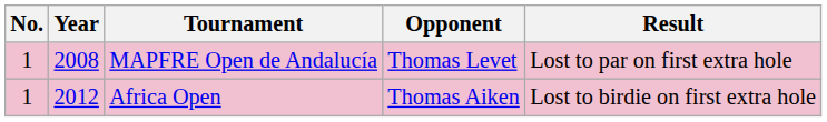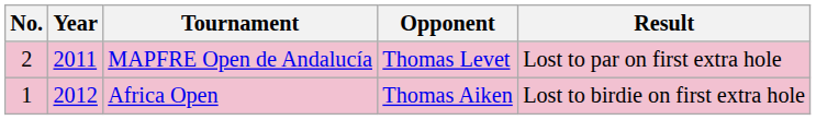 <table class="wikitable" style="font-size:95%;">
 <tr>
 <th>No.</th>
 <th>Year</th>
 <th>Tournament</th>
 <th>Opponent</th>
 <th>Result</th>
 </tr>
 <tr style="background:#F2C1D1;">
-<td align=center>1</td>
-<td><a href='#'>2008</a></td>
+<td align=center>2</td>
+<td><a href='#'>2011</a></td>
 <td><a href='#'>MAPFRE Open de Andalucía</a></td>
 <td> <a href='#'>Thomas Levet</a></td>
 <td>Lost to par on first extra hole</td>
 </tr>
 <tr style="background:#F2C1D1;">
 <td align=center>1</td>
 <td><a href='#'>2012</a></td>
 <td><a href='#'>Africa Open</a></td>
 <td> <a href='#'>Thomas Aiken</a></td>
 <td>Lost to birdie on first extra hole</td>
 </tr>
 </table>
